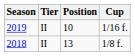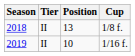 <table class="wikitable">
 <tr>
 <th>Season</th>
 <th>Tier</th>
 <th>Position</th>
 <th>Cup</th>
 </tr>
 <tr>
+<td><a href='#'>2018</a></td>
+<td>II</td>
+<td>13</td>
+<td>1/8 f.</td>
+</tr>
+<tr>
 <td><a href='#'>2019</a></td>
 <td>II</td>
 <td>10</td>
 <td>1/16 f.</td>
 </tr>
-<tr>
-<td><a href='#'>2018</a></td>
-<td>II</td>
-<td>13</td>
-<td>1/8 f.</td>
-</tr>
 </table>
